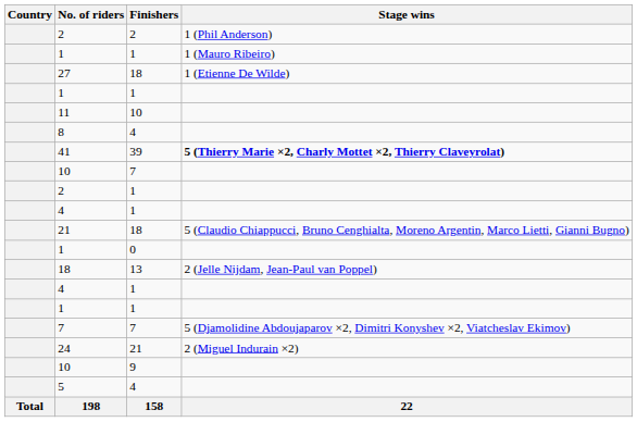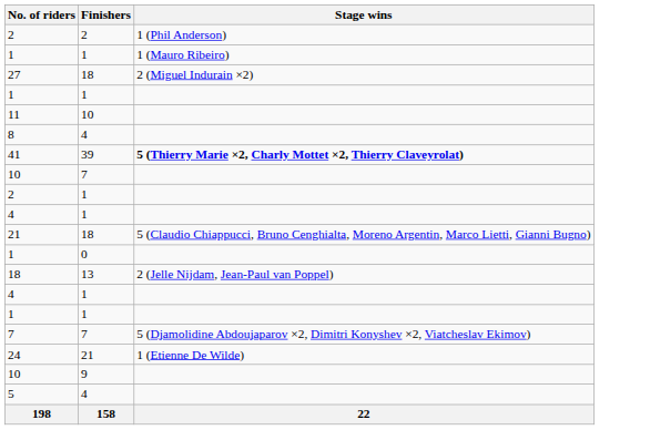 <table class="wikitable plainrowheaders sortable">
 <tr>
-<th scope="col">Country</th>
 <th scope="col">No. of riders</th>
 <th scope="col">Finishers</th>
 <th scope="col">Stage wins</th>
 </tr>
 <tr>
-<th scope="row"></th>
 <td>2</td>
 <td>2</td>
 <td>1 (<a href='#'>Phil Anderson</a>)</td>
 </tr>
 <tr>
-<th scope="row"></th>
 <td>1</td>
 <td>1</td>
 <td>1 (<a href='#'>Mauro Ribeiro</a>)</td>
 </tr>
 <tr>
-<th scope="row"></th>
 <td>27</td>
 <td>18</td>
-<td>1 (<a href='#'>Etienne De Wilde</a>)</td>
+<td>2 (<a href='#'>Miguel Indurain</a> ×2)</td>
 </tr>
 <tr>
-<th scope="row"></th>
 <td>1</td>
 <td>1</td>
 <td></td>
 </tr>
 <tr>
-<th scope="row"></th>
 <td>11</td>
 <td>10</td>
 <td></td>
 </tr>
 <tr>
-<th scope="row"></th>
 <td>8</td>
 <td>4</td>
 <td></td>
 </tr>
 <tr>
-<th scope="row"></th>
 <td>41</td>
 <td>39</td>
 <td><strong>5 (<a href='#'>Thierry Marie</a> ×2, <a href='#'>Charly Mottet</a> ×2, <a href='#'>Thierry Claveyrolat</a>)</strong></td>
 </tr>
 <tr>
-<th scope="row"></th>
 <td>10</td>
 <td>7</td>
 <td></td>
 </tr>
 <tr>
-<th scope="row"></th>
 <td>2</td>
 <td>1</td>
 <td></td>
 </tr>
 <tr>
-<th scope="row"></th>
 <td>4</td>
 <td>1</td>
 <td></td>
 </tr>
 <tr>
-<th scope="row"></th>
 <td>21</td>
 <td>18</td>
 <td>5 (<a href='#'>Claudio Chiappucci</a>, <a href='#'>Bruno Cenghialta</a>, <a href='#'>Moreno Argentin</a>, <a href='#'>Marco Lietti</a>, <a href='#'>Gianni Bugno</a>)</td>
 </tr>
 <tr>
-<th scope="row"></th>
 <td>1</td>
 <td>0</td>
 <td></td>
 </tr>
 <tr>
-<th scope="row"></th>
 <td>18</td>
 <td>13</td>
 <td>2 (<a href='#'>Jelle Nijdam</a>, <a href='#'>Jean-Paul van Poppel</a>)</td>
 </tr>
 <tr>
-<th scope="row"></th>
 <td>4</td>
 <td>1</td>
 <td></td>
 </tr>
 <tr>
-<th scope="row"></th>
 <td>1</td>
 <td>1</td>
 <td></td>
 </tr>
 <tr>
-<th scope="row"></th>
 <td>7</td>
 <td>7</td>
 <td>5 (<a href='#'>Djamolidine Abdoujaparov</a> ×2, <a href='#'>Dimitri Konyshev</a> ×2, <a href='#'>Viatcheslav Ekimov</a>)</td>
 </tr>
 <tr>
-<th scope="row"></th>
 <td>24</td>
 <td>21</td>
-<td>2 (<a href='#'>Miguel Indurain</a> ×2)</td>
+<td>1 (<a href='#'>Etienne De Wilde</a>)</td>
 </tr>
 <tr>
-<th scope="row"></th>
 <td>10</td>
 <td>9</td>
 <td></td>
 </tr>
 <tr>
-<th scope="row"></th>
 <td>5</td>
 <td>4</td>
 <td></td>
 </tr>
 <tr>
-<th>Total</th>
 <th>198</th>
 <th>158</th>
 <th>22</th>
 </tr>
 </table>
